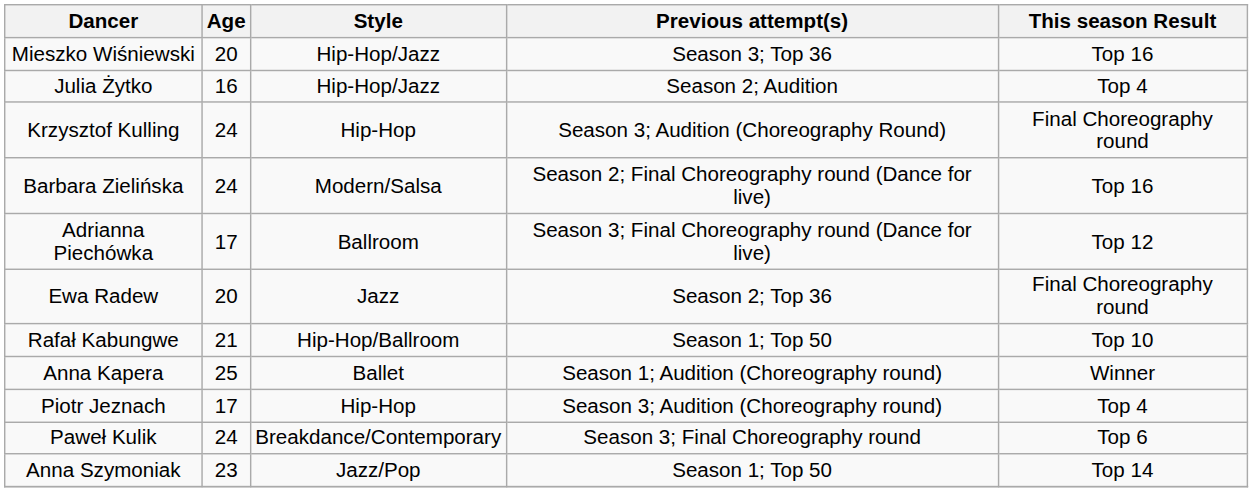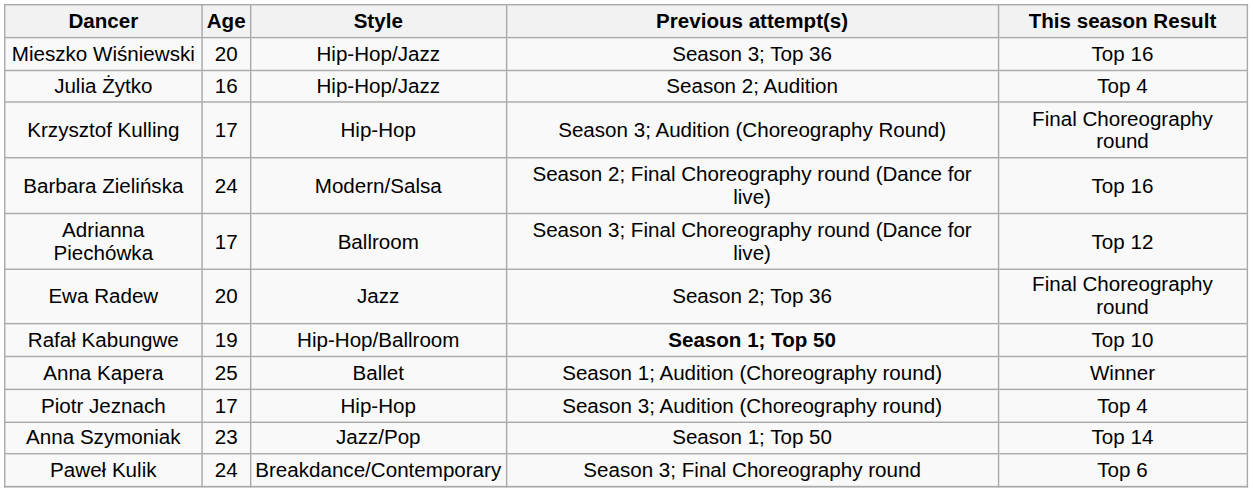 <table class="wikitable" style="font-size:90%; text-align:center">
 <tr>
 <th>Dancer</th>
 <th>Age</th>
 <th>Style</th>
 <th>Previous attempt(s)</th>
 <th>This season Result</th>
 </tr>
 <tr>
 <td>Mieszko Wiśniewski</td>
 <td>20</td>
 <td>Hip-Hop/Jazz</td>
 <td>Season 3; Top 36</td>
 <td>Top 16</td>
 </tr>
 <tr>
 <td>Julia Żytko</td>
 <td>16</td>
 <td>Hip-Hop/Jazz</td>
 <td>Season 2; Audition</td>
 <td>Top 4</td>
 </tr>
 <tr>
 <td>Krzysztof Kulling</td>
-<td>24</td>
+<td>17</td>
 <td>Hip-Hop</td>
 <td>Season 3; Audition (Choreography Round)</td>
 <td>Final Choreography round</td>
 </tr>
 <tr>
 <td>Barbara Zielińska</td>
 <td>24</td>
 <td>Modern/Salsa</td>
 <td>Season 2; Final Choreography round (Dance for live)</td>
 <td>Top 16</td>
 </tr>
 <tr>
 <td>Adrianna Piechówka</td>
 <td>17</td>
 <td>Ballroom</td>
 <td>Season 3; Final Choreography round (Dance for live)</td>
 <td>Top 12</td>
 </tr>
 <tr>
 <td>Ewa Radew</td>
 <td>20</td>
 <td>Jazz</td>
 <td>Season 2; Top 36</td>
 <td>Final Choreography round</td>
 </tr>
 <tr>
 <td>Rafał Kabungwe</td>
-<td>21</td>
+<td>19</td>
 <td>Hip-Hop/Ballroom</td>
-<td>Season 1; Top 50</td>
+<td><strong>Season 1; Top 50</strong></td>
 <td>Top 10</td>
 </tr>
 <tr>
 <td>Anna Kapera</td>
 <td>25</td>
 <td>Ballet</td>
 <td>Season 1; Audition (Choreography round)</td>
 <td>Winner</td>
 </tr>
 <tr>
 <td>Piotr Jeznach</td>
 <td>17</td>
 <td>Hip-Hop</td>
 <td>Season 3; Audition (Choreography round)</td>
 <td>Top 4</td>
 </tr>
 <tr>
+<td>Anna Szymoniak</td>
+<td>23</td>
+<td>Jazz/Pop</td>
+<td>Season 1; Top 50</td>
+<td>Top 14</td>
+</tr>
+<tr>
 <td>Paweł Kulik</td>
 <td>24</td>
 <td>Breakdance/Contemporary</td>
 <td>Season 3; Final Choreography round</td>
 <td>Top 6</td>
 </tr>
 <tr>
-<td>Anna Szymoniak</td>
-<td>23</td>
-<td>Jazz/Pop</td>
-<td>Season 1; Top 50</td>
-<td>Top 14</td>
-</tr>
-<tr>
 </tr>
 </table>
